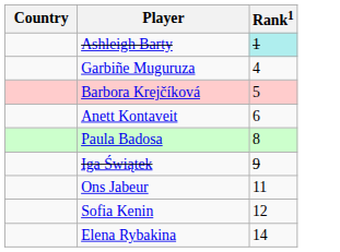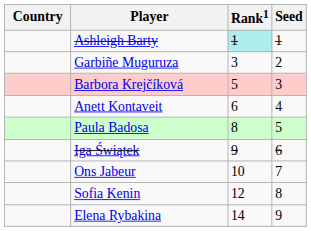 <table class="sortable wikitable">
 <tr>
 <th width=70>Country</th>
 <th width=175>Player</th>
 <th>Rank<sup>1</sup></th>
+<th>Seed</th>
 </tr>
 <tr>
 <td><s></s></td>
 <td><s><a href='#'>Ashleigh Barty</a></s></td>
 <td style="background: paleturquoise;"><s>1</s></td>
+<td><s>1</s></td>
 </tr>
 <tr>
 <td></td>
 <td><a href='#'>Garbiñe Muguruza</a></td>
-<td>4</td>
+<td>3</td>
+<td>2</td>
 </tr>
 <tr style="background:#fcc;">
 <td></td>
 <td><a href='#'>Barbora Krejčíková</a></td>
 <td>5</td>
+<td>3</td>
 </tr>
 <tr>
 <td></td>
 <td><a href='#'>Anett Kontaveit</a></td>
 <td>6</td>
+<td>4</td>
 </tr>
 <tr style="background:#cfc;">
 <td></td>
 <td><a href='#'>Paula Badosa</a></td>
 <td>8</td>
+<td>5</td>
 </tr>
 <tr>
 <td><s></s></td>
 <td><s><a href='#'>Iga Świątek</a></s></td>
 <td><s>9</s></td>
+<td><s>6</s></td>
 </tr>
 <tr>
 <td></td>
 <td><a href='#'>Ons Jabeur</a></td>
-<td>11</td>
+<td>10</td>
+<td>7</td>
 </tr>
 <tr>
 <td></td>
 <td><a href='#'>Sofia Kenin</a></td>
 <td>12</td>
+<td>8</td>
 </tr>
 <tr>
 <td></td>
 <td><a href='#'>Elena Rybakina</a></td>
 <td>14</td>
+<td>9</td>
 </tr>
 </table>
